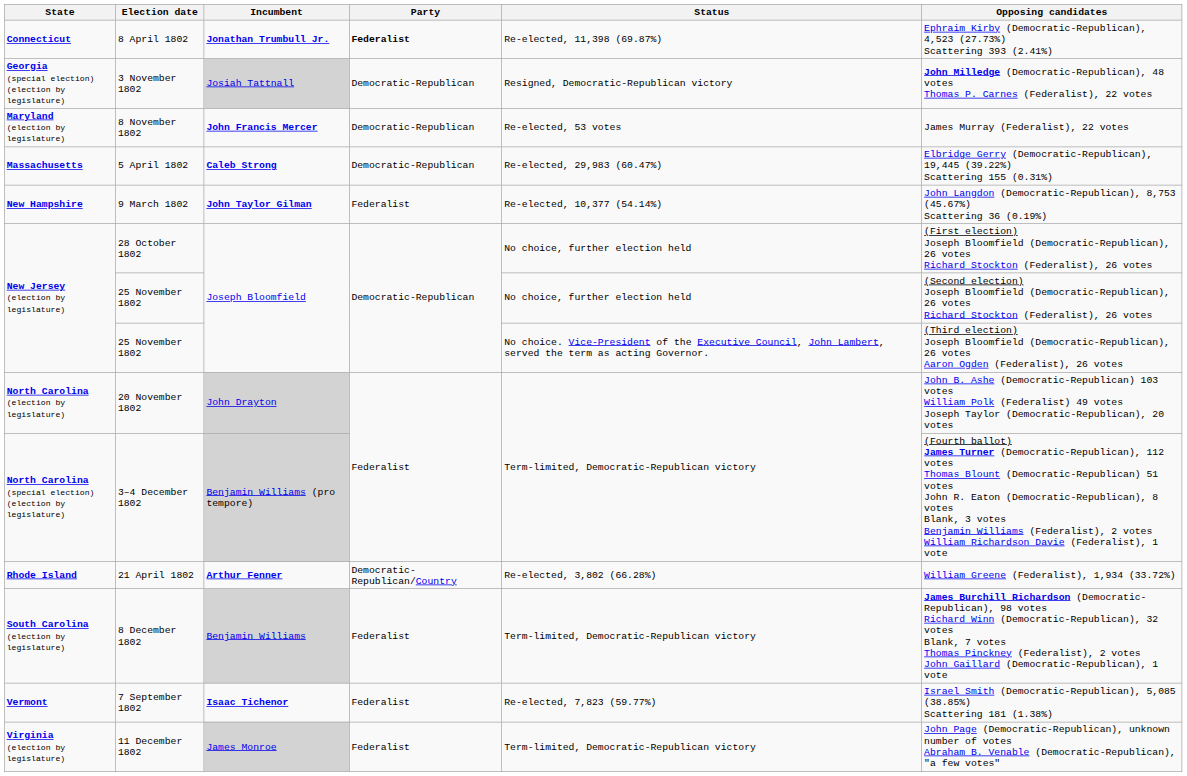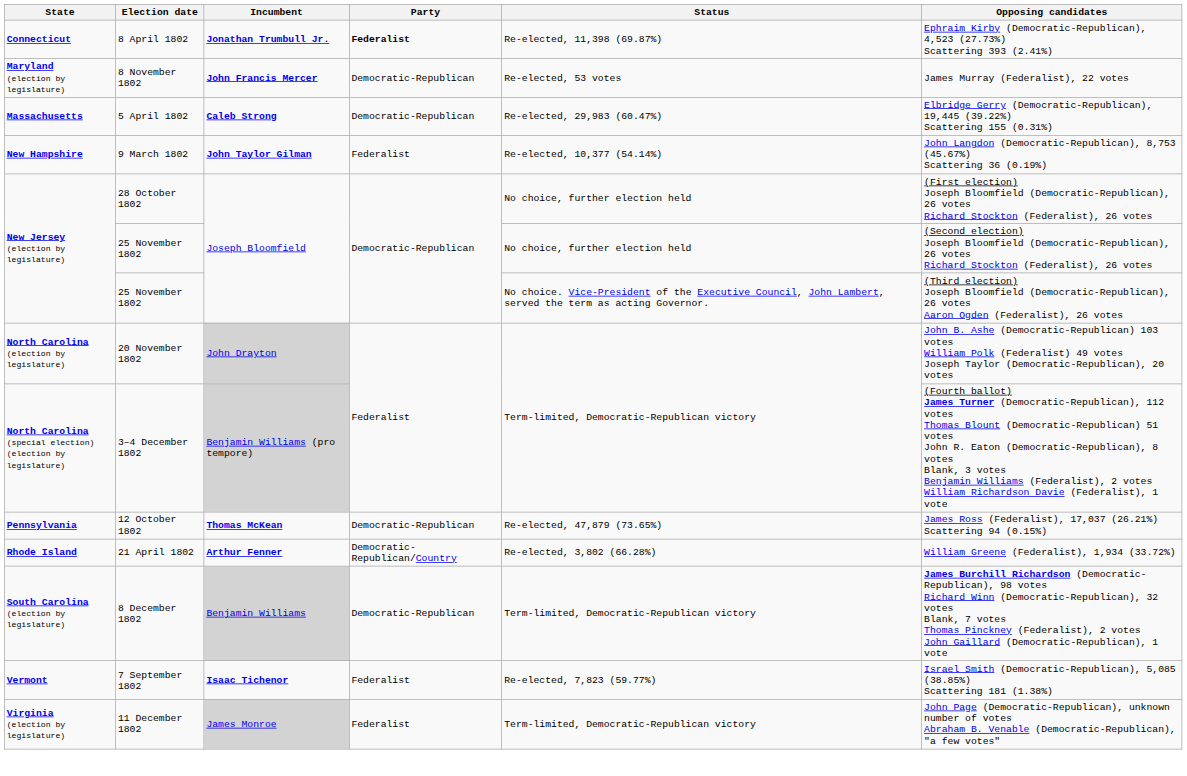 <table class="wikitable">
 <tr>
 <th>State</th>
 <th>Election date</th>
 <th>Incumbent</th>
 <th>Party</th>
 <th>Status</th>
 <th>Opposing candidates</th>
 </tr>
 <tr>
 <td><strong><a href='#'>Connecticut</a></strong></td>
 <td>8 April 1802</td>
 <td><strong><a href='#'>Jonathan Trumbull Jr.</a></strong></td>
 <td><strong>Federalist</strong></td>
 <td>Re-elected, 11,398 (69.87%)</td>
 <td><a href='#'>Ephraim Kirby</a> (Democratic-Republican), 4,523 (27.73%)<br>Scattering 393 (2.41%)<br></td>
-</tr>
-<tr>
-<td><strong><a href='#'>Georgia</a></strong><br><small>(special election)</small><br><small>(election by legislature)</small></td>
-<td>3 November 1802</td>
-<td bgcolor="lightgrey"><a href='#'>Josiah Tattnall</a></td>
-<td>Democratic-Republican</td>
-<td>Resigned, Democratic-Republican victory</td>
-<td><strong><a href='#'>John Milledge</a></strong> (Democratic-Republican), 48 votes<br><a href='#'>Thomas P. Carnes</a> (Federalist), 22 votes<br></td>
 </tr>
 <tr>
 <td><strong><a href='#'>Maryland</a></strong><br><small>(election by legislature)</small></td>
 <td>8 November 1802</td>
 <td><strong><a href='#'>John Francis Mercer</a></strong></td>
 <td>Democratic-Republican</td>
 <td>Re-elected, 53 votes</td>
 <td>James Murray (Federalist), 22 votes<br></td>
 </tr>
 <tr>
 <td><strong><a href='#'>Massachusetts</a></strong></td>
 <td>5 April 1802</td>
 <td><strong><a href='#'>Caleb Strong</a></strong></td>
 <td>Democratic-Republican</td>
 <td>Re-elected, 29,983 (60.47%)</td>
 <td><a href='#'>Elbridge Gerry</a> (Democratic-Republican), 19,445 (39.22%)<br>Scattering 155 (0.31%)<br></td>
 </tr>
 <tr>
 <td><strong><a href='#'>New Hampshire</a></strong></td>
 <td>9 March 1802</td>
 <td><strong><a href='#'>John Taylor Gilman</a></strong></td>
 <td>Federalist</td>
 <td>Re-elected, 10,377 (54.14%)</td>
 <td><a href='#'>John Langdon</a> (Democratic-Republican), 8,753 (45.67%)<br>Scattering 36 (0.19%)<br></td>
 </tr>
 <tr>
 <td rowspan="3"><strong><a href='#'>New Jersey</a></strong><br><small>(election by legislature)</small></td>
 <td>28 October 1802</td>
 <td rowspan="3"><a href='#'>Joseph Bloomfield</a></td>
 <td rowspan="3">Democratic-Republican</td>
 <td>No choice, further election held</td>
 <td><u>(First election)</u><br>Joseph Bloomfield (Democratic-Republican), 26 votes<br><a href='#'>Richard Stockton</a> (Federalist), 26 votes<br></td>
 </tr>
 <tr>
 <td>25 November 1802</td>
 <td>No choice, further election held</td>
 <td><u>(Second election)</u><br>Joseph Bloomfield (Democratic-Republican), 26 votes<br><a href='#'>Richard Stockton</a> (Federalist), 26 votes<br></td>
 </tr>
 <tr>
 <td>25 November 1802</td>
 <td>No choice. <a href='#'>Vice-President</a> of the <a href='#'>Executive Council</a>, <a href='#'>John Lambert</a>, served the term as acting Governor.</td>
 <td><u>(Third election)</u><br>Joseph Bloomfield (Democratic-Republican), 26 votes<br><a href='#'>Aaron Ogden</a> (Federalist), 26 votes<br></td>
 </tr>
 <tr>
 <td><strong><a href='#'>North Carolina</a></strong><br><small>(election by legislature)</small></td>
 <td>20 November 1802</td>
 <td bgcolor="lightgrey"><a href='#'>John Drayton</a></td>
 <td rowspan="2">Federalist<br></td>
 <td rowspan="2">Term-limited, Democratic-Republican victory</td>
 <td><a href='#'>John B. Ashe</a> (Democratic-Republican) 103 votes<br><a href='#'>William Polk</a> (Federalist) 49 votes<br>Joseph Taylor (Democratic-Republican), 20 votes<br></td>
 </tr>
 <tr>
 <td><strong><a href='#'>North Carolina</a></strong><br><small>(special election)</small><br><small>(election by legislature)</small></td>
 <td>3–4 December 1802</td>
 <td bgcolor="lightgrey"><a href='#'>Benjamin Williams</a> (pro tempore)</td>
 <td><u>(Fourth ballot)</u><br><strong><a href='#'>James Turner</a></strong> (Democratic-Republican), 112 votes<br><a href='#'>Thomas Blount</a> (Democratic-Republican) 51 votes<br>John R. Eaton (Democratic-Republican), 8 votes<br>Blank, 3 votes<br><a href='#'>Benjamin Williams</a> (Federalist), 2 votes<br><a href='#'>William Richardson Davie</a> (Federalist), 1 vote<br></td>
 </tr>
 <tr>
+<td><strong><a href='#'>Pennsylvania</a></strong></td>
+<td>12 October 1802</td>
+<td><strong><a href='#'>Thomas McKean</a></strong></td>
+<td>Democratic-Republican</td>
+<td>Re-elected, 47,879 (73.65%)</td>
+<td><a href='#'>James Ross</a> (Federalist), 17,037 (26.21%)<br>Scattering 94 (0.15%)<br></td>
+</tr>
+<tr>
 <td><strong><a href='#'>Rhode Island</a></strong></td>
 <td>21 April 1802</td>
 <td><strong><a href='#'>Arthur Fenner</a></strong></td>
 <td>Democratic-Republican/<a href='#'>Country</a></td>
 <td>Re-elected, 3,802 (66.28%)</td>
 <td><a href='#'>William Greene</a> (Federalist), 1,934 (33.72%)<br></td>
 </tr>
 <tr>
 <td><strong><a href='#'>South Carolina</a></strong><br><small>(election by legislature)</small></td>
 <td>8 December 1802</td>
 <td bgcolor="lightgrey"><a href='#'>Benjamin Williams</a></td>
-<td>Federalist</td>
+<td>Democratic-Republican</td>
 <td>Term-limited, Democratic-Republican victory</td>
 <td><strong><a href='#'>James Burchill Richardson</a></strong> (Democratic-Republican), 98 votes<br><a href='#'>Richard Winn</a> (Democratic-Republican), 32 votes<br>Blank, 7 votes<br><a href='#'>Thomas Pinckney</a> (Federalist), 2 votes<br><a href='#'>John Gaillard</a> (Democratic-Republican), 1 vote<br></td>
 </tr>
 <tr>
 <td><strong><a href='#'>Vermont</a></strong></td>
 <td>7 September 1802</td>
 <td><strong><a href='#'>Isaac Tichenor</a></strong></td>
 <td>Federalist</td>
 <td>Re-elected, 7,823 (59.77%)</td>
 <td><a href='#'>Israel Smith</a> (Democratic-Republican), 5,085 (38.85%)<br>Scattering 181 (1.38%)<br></td>
 </tr>
 <tr>
 <td><strong><a href='#'>Virginia</a></strong><br><small>(election by legislature)</small></td>
 <td>11 December 1802</td>
 <td bgcolor="lightgrey"><a href='#'>James Monroe</a></td>
 <td>Federalist</td>
 <td>Term-limited, Democratic-Republican victory</td>
 <td><a href='#'>John Page</a> (Democratic-Republican), unknown number of votes<br><a href='#'>Abraham B. Venable</a> (Democratic-Republican), "a few votes"<br></td>
 </tr>
 </table>
